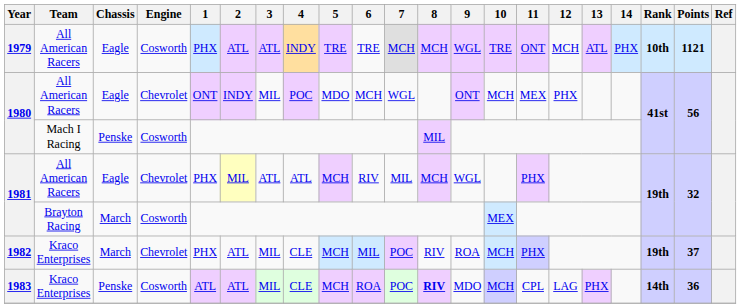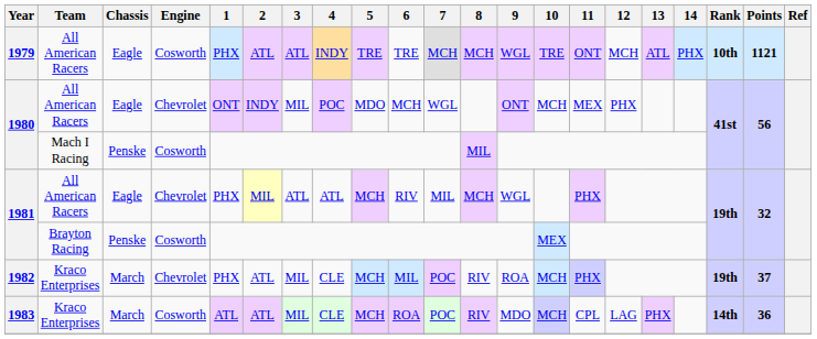 <table class="wikitable" style="text-align:center; font-size:90%">
 <tr>
 <th>Year</th>
 <th>Team</th>
 <th>Chassis</th>
 <th>Engine</th>
 <th>1</th>
 <th>2</th>
 <th>3</th>
 <th>4</th>
 <th>5</th>
 <th>6</th>
 <th>7</th>
 <th>8</th>
 <th>9</th>
 <th>10</th>
 <th>11</th>
 <th>12</th>
 <th>13</th>
 <th>14</th>
 <th>Rank</th>
 <th>Points</th>
 <th>Ref</th>
 </tr>
 <tr>
 <th><a href='#'>1979</a></th>
 <td><a href='#'>All American Racers</a></td>
 <td><a href='#'>Eagle</a></td>
 <td><a href='#'>Cosworth</a></td>
 <td style="background:#CFEAFF;"><a href='#'>PHX</a><br></td>
 <td style="background:#EFCFFF;"><a href='#'>ATL</a><br></td>
 <td style="background:#EFCFFF;"><a href='#'>ATL</a><br></td>
 <td style="background:#FFDF9F;"><a href='#'>INDY</a><br></td>
 <td style="background:#EFCFFF;"><a href='#'>TRE</a><br></td>
 <td><a href='#'>TRE</a></td>
 <td style="background:#DFDFDF;"><a href='#'>MCH</a><br></td>
 <td style="background:#EFCFFF;"><a href='#'>MCH</a><br></td>
 <td style="background:#EFCFFF;"><a href='#'>WGL</a><br></td>
 <td style="background:#EFCFFF;"><a href='#'>TRE</a><br></td>
 <td style="background:#EFCFFF;"><a href='#'>ONT</a><br></td>
 <td><a href='#'>MCH</a></td>
 <td style="background:#EFCFFF;"><a href='#'>ATL</a><br></td>
 <td style="background:#CFEAFF;"><a href='#'>PHX</a><br></td>
 <th style="background:#CFEAFF;">10th</th>
 <th style="background:#CFEAFF;">1121</th>
 <th></th>
 </tr>
 <tr>
 <th rowspan=2><a href='#'>1980</a></th>
 <td><a href='#'>All American Racers</a></td>
 <td><a href='#'>Eagle</a></td>
 <td><a href='#'>Chevrolet</a></td>
 <td style="background:#EFCFFF;"><a href='#'>ONT</a><br></td>
 <td style="background:#EFCFFF;"><a href='#'>INDY</a><br></td>
 <td><a href='#'>MIL</a></td>
 <td style="background:#EFCFFF;"><a href='#'>POC</a><br></td>
 <td><a href='#'>MDO</a></td>
 <td><a href='#'>MCH</a></td>
 <td><a href='#'>WGL</a></td>
 <td></td>
 <td style="background:#EFCFFF;"><a href='#'>ONT</a><br></td>
 <td><a href='#'>MCH</a></td>
 <td><a href='#'>MEX</a></td>
 <td><a href='#'>PHX</a></td>
 <td></td>
 <td></td>
 <th style="background:#CFCFFF;" rowspan=2>41st</th>
 <th style="background:#CFCFFF;" rowspan=2>56</th>
 <th rowspan=2></th>
 </tr>
 <tr>
 <td>Mach I Racing</td>
 <td><a href='#'>Penske</a></td>
 <td><a href='#'>Cosworth</a></td>
 <td colspan=7></td>
 <td style="background:#EFCFFF;"><a href='#'>MIL</a><br></td>
 <td colspan=6></td>
 </tr>
 <tr>
 <th rowspan=2><a href='#'>1981</a></th>
 <td><a href='#'>All American Racers</a></td>
 <td><a href='#'>Eagle</a></td>
 <td><a href='#'>Chevrolet</a></td>
 <td><a href='#'>PHX</a></td>
 <td style="background:#FFFFBF;"><a href='#'>MIL</a><br></td>
 <td><a href='#'>ATL</a></td>
 <td><a href='#'>ATL</a></td>
 <td style="background:#EFCFFF;"><a href='#'>MCH</a><br></td>
 <td><a href='#'>RIV</a></td>
 <td><a href='#'>MIL</a></td>
 <td style="background:#EFCFFF;"><a href='#'>MCH</a><br></td>
 <td><a href='#'>WGL</a></td>
 <td></td>
 <td style="background:#EFCFFF;"><a href='#'>PHX</a><br></td>
 <td colspan=3></td>
 <th style="background:#CFCFFF;" rowspan=2>19th</th>
 <th style="background:#CFCFFF;" rowspan=2>32</th>
 <th rowspan=2></th>
 </tr>
 <tr>
 <td><a href='#'>Brayton Racing</a></td>
-<td><a href='#'>March</a></td>
+<td><a href='#'>Penske</a></td>
 <td><a href='#'>Cosworth</a></td>
 <td colspan=9></td>
 <td style="background:#CFEAFF;"><a href='#'>MEX</a><br></td>
 <td colspan=4></td>
 </tr>
 <tr>
 <th><a href='#'>1982</a></th>
 <td><a href='#'>Kraco Enterprises</a></td>
 <td><a href='#'>March</a></td>
 <td><a href='#'>Chevrolet</a></td>
 <td><a href='#'>PHX</a></td>
 <td><a href='#'>ATL</a></td>
 <td><a href='#'>MIL</a></td>
 <td><a href='#'>CLE</a></td>
 <td style="background:#CFEAFF;"><a href='#'>MCH</a><br></td>
 <td style="background:#CFEAFF;"><a href='#'>MIL</a><br></td>
 <td style="background:#EFCFFF;"><a href='#'>POC</a><br></td>
 <td><a href='#'>RIV</a></td>
 <td><a href='#'>ROA</a></td>
 <td style="background:#CFEAFF;"><a href='#'>MCH</a><br></td>
 <td style="background:#CFCFFF;"><a href='#'>PHX</a><br></td>
 <td colspan=3></td>
 <th style="background:#CFCFFF;">19th</th>
 <th style="background:#CFCFFF;">37</th>
 <th></th>
 </tr>
 <tr>
 <th><a href='#'>1983</a></th>
 <td><a href='#'>Kraco Enterprises</a></td>
-<td><a href='#'>Penske</a></td>
+<td><a href='#'>March</a></td>
 <td><a href='#'>Cosworth</a></td>
 <td style="background:#EFCFFF;"><a href='#'>ATL</a><br></td>
 <td style="background:#EFCFFF;"><a href='#'>ATL</a><br></td>
 <td style="background:#DFFFDF;"><a href='#'>MIL</a><br></td>
 <td style="background:#DFFFDF;"><a href='#'>CLE</a><br></td>
 <td style="background:#EFCFFF;"><a href='#'>MCH</a><br></td>
 <td style="background:#EFCFFF;"><a href='#'>ROA</a><br></td>
 <td style="background:#DFFFDF;"><a href='#'>POC</a><br></td>
-<td style="background:#EFCFFF;"><strong><a href='#'>RIV</a><br></strong></td>
+<td style="background:#EFCFFF;"><a href='#'>RIV</a><br></td>
 <td><a href='#'>MDO</a></td>
 <td style="background:#CFCFFF;"><a href='#'>MCH</a><br></td>
 <td><a href='#'>CPL</a></td>
 <td><a href='#'>LAG</a></td>
 <td style="background:#EFCFFF;"><a href='#'>PHX</a><br></td>
 <td></td>
 <th style="background:#CFCFFF;">14th</th>
 <th style="background:#CFCFFF;">36</th>
 <th></th>
 </tr>
 <tr>
 </tr>
 </table>
